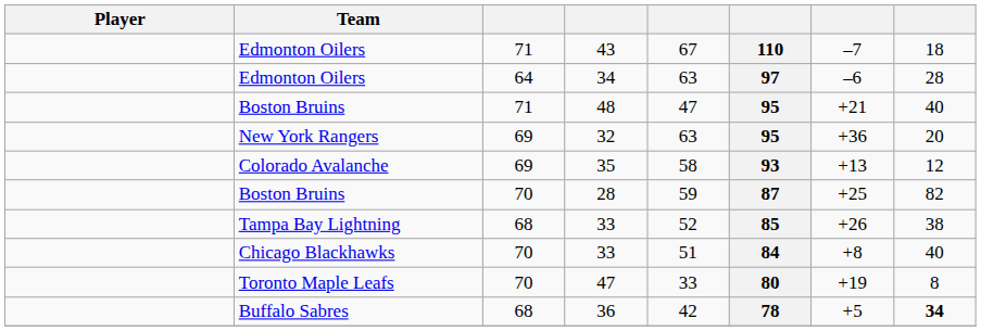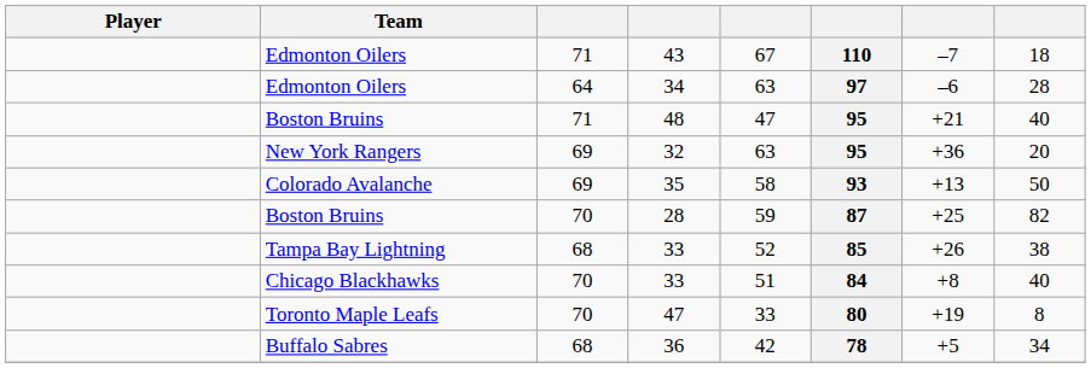 <table class="wikitable sortable" style="text-align: center">
 <tr>
 <th style="width: 12em;">Player</th>
 <th style="width: 13em;">Team</th>
 <th style="width: 4em;"></th>
 <th style="width: 4em;"></th>
 <th style="width: 4em;"></th>
 <th style="width: 4em;"></th>
 <th data-sort-type="number" style="width: 4em;"></th>
 <th style="width: 4em;"></th>
 </tr>
 <tr>
 <td style="text-align:left;"></td>
 <td style="text-align:left;"><a href='#'>Edmonton Oilers</a></td>
 <td>71</td>
 <td>43</td>
 <td>67</td>
 <th>110</th>
 <td>–7</td>
 <td>18</td>
 </tr>
 <tr>
 <td style="text-align:left;"></td>
 <td style="text-align:left;"><a href='#'>Edmonton Oilers</a></td>
 <td>64</td>
 <td>34</td>
 <td>63</td>
 <th>97</th>
 <td>–6</td>
 <td>28</td>
 </tr>
 <tr>
 <td style="text-align:left;"></td>
 <td style="text-align:left;"><a href='#'>Boston Bruins</a></td>
 <td>71</td>
 <td>48</td>
 <td>47</td>
 <th>95</th>
 <td>+21</td>
 <td>40</td>
 </tr>
 <tr>
 <td style="text-align:left;"></td>
 <td style="text-align:left;"><a href='#'>New York Rangers</a></td>
 <td>69</td>
 <td>32</td>
 <td>63</td>
 <th>95</th>
 <td>+36</td>
 <td>20</td>
 </tr>
 <tr>
 <td style="text-align:left;"></td>
 <td style="text-align:left;"><a href='#'>Colorado Avalanche</a></td>
 <td>69</td>
 <td>35</td>
 <td>58</td>
 <th>93</th>
 <td>+13</td>
-<td>12</td>
+<td>50</td>
 </tr>
 <tr>
 <td style="text-align:left;"></td>
 <td style="text-align:left;"><a href='#'>Boston Bruins</a></td>
 <td>70</td>
 <td>28</td>
 <td>59</td>
 <th>87</th>
 <td>+25</td>
 <td>82</td>
 </tr>
 <tr>
 <td style="text-align:left;"></td>
 <td style="text-align:left;"><a href='#'>Tampa Bay Lightning</a></td>
 <td>68</td>
 <td>33</td>
 <td>52</td>
 <th>85</th>
 <td>+26</td>
 <td>38</td>
 </tr>
 <tr>
 <td style="text-align:left;"></td>
 <td style="text-align:left;"><a href='#'>Chicago Blackhawks</a></td>
 <td>70</td>
 <td>33</td>
 <td>51</td>
 <th>84</th>
 <td>+8</td>
 <td>40</td>
 </tr>
 <tr>
 <td style="text-align:left;"></td>
 <td style="text-align:left;"><a href='#'>Toronto Maple Leafs</a></td>
 <td>70</td>
 <td>47</td>
 <td>33</td>
 <th>80</th>
 <td>+19</td>
 <td>8</td>
 </tr>
 <tr>
 <td style="text-align:left;"></td>
 <td style="text-align:left;"><a href='#'>Buffalo Sabres</a></td>
 <td>68</td>
 <td>36</td>
 <td>42</td>
 <th>78</th>
 <td>+5</td>
-<td><strong>34</strong></td>
+<td>34</td>
 </tr>
 <tr>
 </tr>
 </table>
